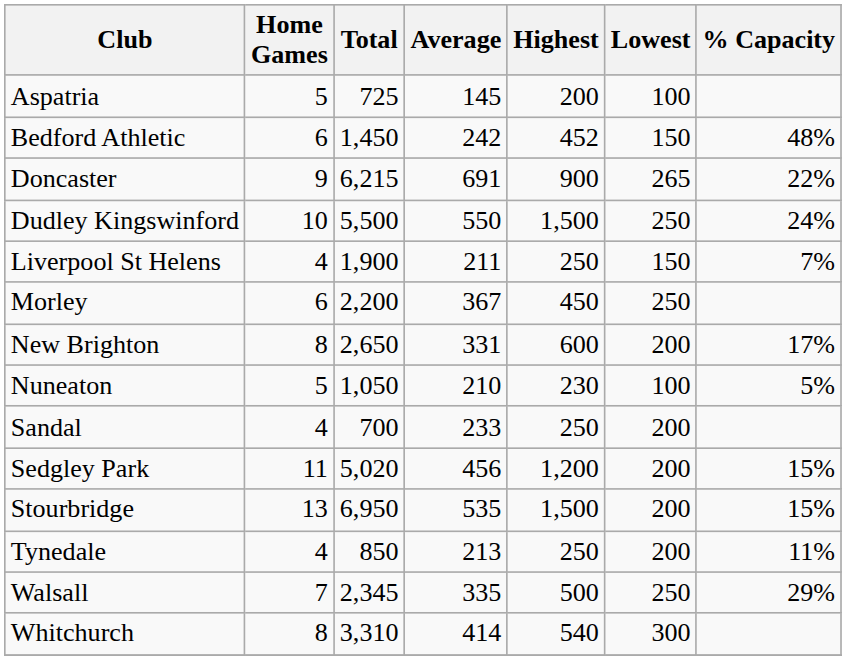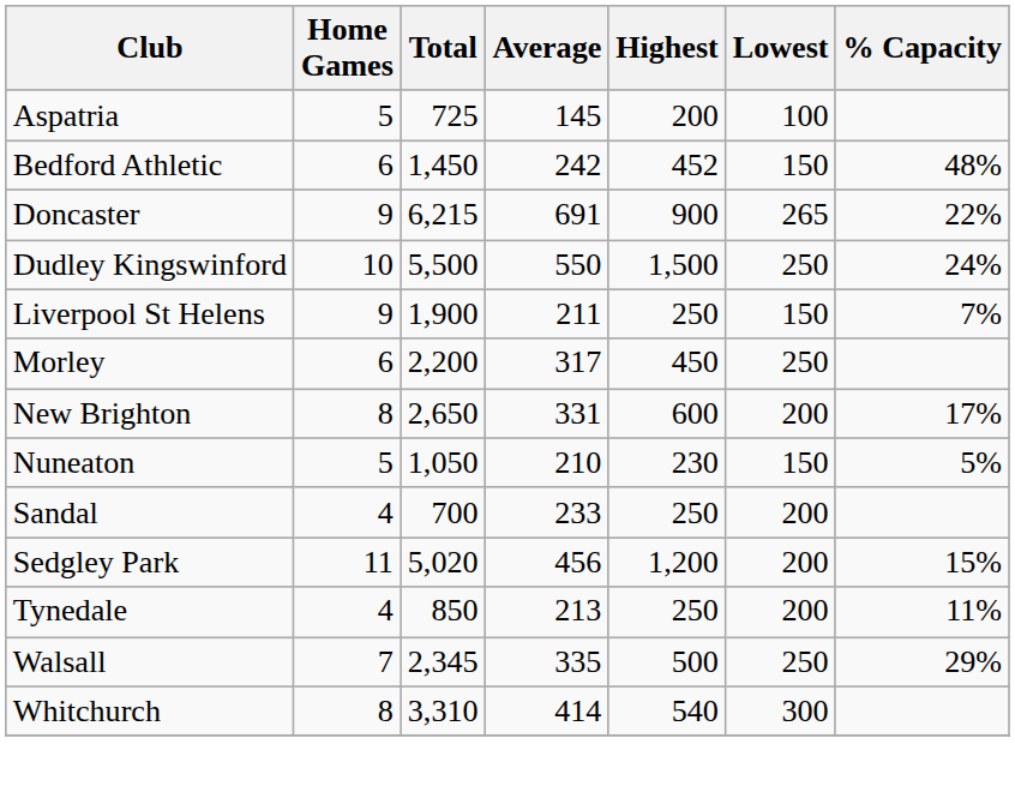 <table class="wikitable sortable" style="text-align:right">
 <tr>
 <th>Club</th>
 <th>Home<br>Games</th>
 <th>Total</th>
 <th>Average</th>
 <th>Highest</th>
 <th>Lowest</th>
 <th>% Capacity</th>
 </tr>
 <tr>
 <td style="text-align:left">Aspatria</td>
 <td>5</td>
 <td>725</td>
 <td>145</td>
 <td>200</td>
 <td>100</td>
 <td></td>
 </tr>
 <tr>
 <td style="text-align:left">Bedford Athletic</td>
 <td>6</td>
 <td>1,450</td>
 <td>242</td>
 <td>452</td>
 <td>150</td>
 <td>48%</td>
 </tr>
 <tr>
 <td style="text-align:left">Doncaster</td>
 <td>9</td>
 <td>6,215</td>
 <td>691</td>
 <td>900</td>
 <td>265</td>
 <td>22%</td>
 </tr>
 <tr>
 <td style="text-align:left">Dudley Kingswinford</td>
 <td>10</td>
 <td>5,500</td>
 <td>550</td>
 <td>1,500</td>
 <td>250</td>
 <td>24%</td>
 </tr>
 <tr>
 <td style="text-align:left">Liverpool St Helens</td>
-<td>4</td>
+<td>9</td>
 <td>1,900</td>
 <td>211</td>
 <td>250</td>
 <td>150</td>
 <td>7%</td>
 </tr>
 <tr>
 <td style="text-align:left">Morley</td>
 <td>6</td>
 <td>2,200</td>
-<td>367</td>
+<td>317</td>
 <td>450</td>
 <td>250</td>
 <td></td>
 </tr>
 <tr>
 <td style="text-align:left">New Brighton</td>
 <td>8</td>
 <td>2,650</td>
 <td>331</td>
 <td>600</td>
 <td>200</td>
 <td>17%</td>
 </tr>
 <tr>
 <td style="text-align:left">Nuneaton</td>
 <td>5</td>
 <td>1,050</td>
 <td>210</td>
 <td>230</td>
-<td>100</td>
+<td>150</td>
 <td>5%</td>
 </tr>
 <tr>
 <td style="text-align:left">Sandal</td>
 <td>4</td>
 <td>700</td>
 <td>233</td>
 <td>250</td>
 <td>200</td>
 <td></td>
 </tr>
 <tr>
 <td style="text-align:left">Sedgley Park</td>
 <td>11</td>
 <td>5,020</td>
 <td>456</td>
 <td>1,200</td>
-<td>200</td>
-<td>15%</td>
-</tr>
-<tr>
-<td style="text-align:left">Stourbridge</td>
-<td>13</td>
-<td>6,950</td>
-<td>535</td>
-<td>1,500</td>
 <td>200</td>
 <td>15%</td>
 </tr>
 <tr>
 <td style="text-align:left">Tynedale</td>
 <td>4</td>
 <td>850</td>
 <td>213</td>
 <td>250</td>
 <td>200</td>
 <td>11%</td>
 </tr>
 <tr>
 <td style="text-align:left">Walsall</td>
 <td>7</td>
 <td>2,345</td>
 <td>335</td>
 <td>500</td>
 <td>250</td>
 <td>29%</td>
 </tr>
 <tr>
 <td style="text-align:left">Whitchurch</td>
 <td>8</td>
 <td>3,310</td>
 <td>414</td>
 <td>540</td>
 <td>300</td>
 <td></td>
 </tr>
 <tr>
 </tr>
 </table>
